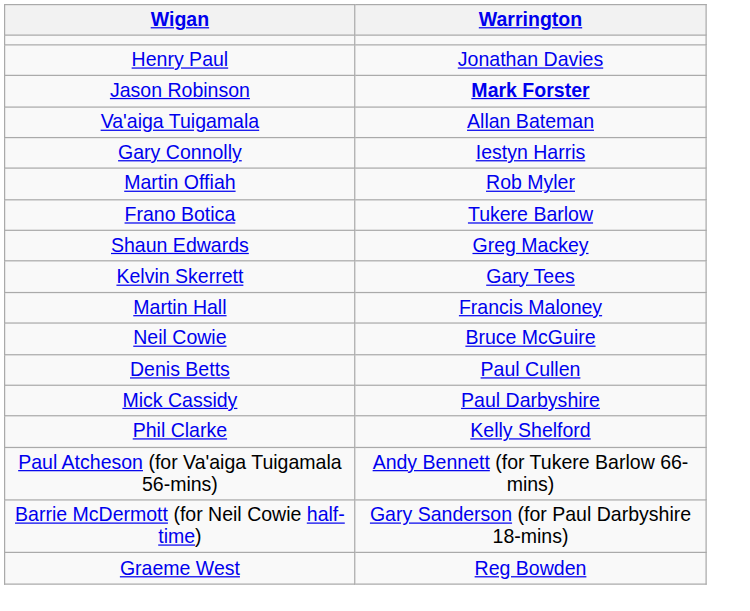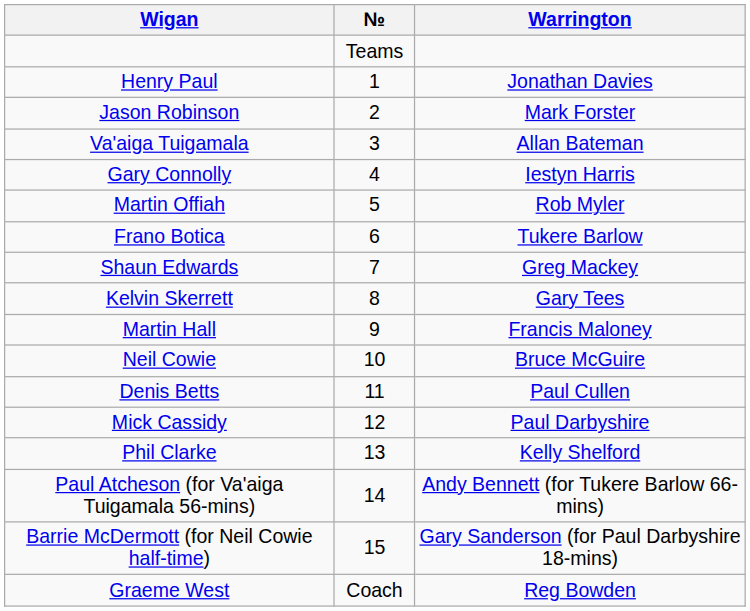 <table class="wikitable" style="text-align:center;">
 <tr>
 <th width=280 abbr=winner><a href='#'>Wigan</a></th>
+<th width=60 abbr="Number">№</th>
 <th width=280 abbr=runner-up><a href='#'>Warrington</a></th>
 </tr>
 <tr>
 <td></td>
+<td>Teams</td>
 <td></td>
 </tr>
 <tr>
 <td><a href='#'>Henry Paul</a></td>
+<td>1</td>
 <td><a href='#'>Jonathan Davies</a></td>
 </tr>
 <tr>
 <td><a href='#'>Jason Robinson</a></td>
-<td><strong><a href='#'>Mark Forster</a></strong></td>
+<td>2</td>
+<td><a href='#'>Mark Forster</a></td>
 </tr>
 <tr>
 <td><a href='#'>Va'aiga Tuigamala</a></td>
+<td>3</td>
 <td><a href='#'>Allan Bateman</a></td>
 </tr>
 <tr>
 <td><a href='#'>Gary Connolly</a></td>
+<td>4</td>
 <td><a href='#'>Iestyn Harris</a></td>
 </tr>
 <tr>
 <td><a href='#'>Martin Offiah</a></td>
+<td>5</td>
 <td><a href='#'>Rob Myler</a></td>
 </tr>
 <tr>
 <td><a href='#'>Frano Botica</a></td>
+<td>6</td>
 <td><a href='#'>Tukere Barlow</a></td>
 </tr>
 <tr>
 <td><a href='#'>Shaun Edwards</a></td>
+<td>7</td>
 <td><a href='#'>Greg Mackey</a></td>
 </tr>
 <tr>
 <td><a href='#'>Kelvin Skerrett</a></td>
+<td>8</td>
 <td><a href='#'>Gary Tees</a></td>
 </tr>
 <tr>
 <td><a href='#'>Martin Hall</a></td>
+<td>9</td>
 <td><a href='#'>Francis Maloney</a></td>
 </tr>
 <tr>
 <td><a href='#'>Neil Cowie</a></td>
+<td>10</td>
 <td><a href='#'>Bruce McGuire</a></td>
 </tr>
 <tr>
 <td><a href='#'>Denis Betts</a></td>
+<td>11</td>
 <td><a href='#'>Paul Cullen</a></td>
 </tr>
 <tr>
 <td><a href='#'>Mick Cassidy</a></td>
+<td>12</td>
 <td><a href='#'>Paul Darbyshire</a></td>
 </tr>
 <tr>
 <td><a href='#'>Phil Clarke</a></td>
+<td>13</td>
 <td><a href='#'>Kelly Shelford</a></td>
 </tr>
 <tr>
 <td><a href='#'>Paul Atcheson</a> (for Va'aiga Tuigamala 56-mins)</td>
+<td>14</td>
 <td><a href='#'>Andy Bennett</a> (for Tukere Barlow 66-mins)</td>
 </tr>
 <tr>
 <td><a href='#'>Barrie McDermott</a> (for Neil Cowie <a href='#'>half-time</a>)</td>
+<td>15</td>
 <td><a href='#'>Gary Sanderson</a> (for Paul Darbyshire 18-mins)</td>
 </tr>
 <tr>
 <td><a href='#'>Graeme West</a></td>
+<td>Coach</td>
 <td><a href='#'>Reg Bowden</a></td>
 </tr>
 </table>
